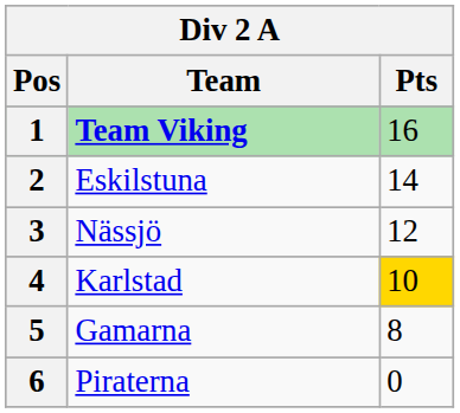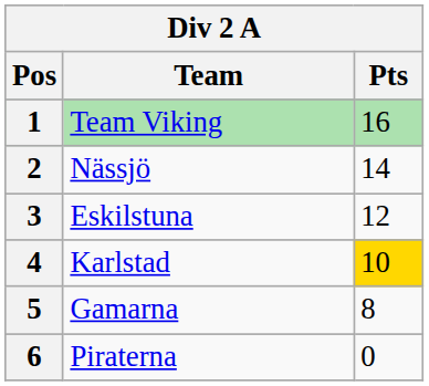 <table class="wikitable">
 <tr>
 <th colspan="3">Div 2 A</th>
 </tr>
 <tr>
 <th width=20>Pos</th>
 <th width=150>Team</th>
 <th width=30>Pts</th>
 </tr>
 <tr style="background:#ACE1AF;">
 <th>1</th>
-<td><strong><a href='#'>Team Viking</a></strong></td>
+<td><a href='#'>Team Viking</a></td>
 <td>16</td>
 </tr>
 <tr>
 <th>2</th>
-<td><a href='#'>Eskilstuna</a></td>
+<td><a href='#'>Nässjö</a></td>
 <td>14</td>
 </tr>
 <tr>
 <th>3</th>
-<td><a href='#'>Nässjö</a></td>
+<td><a href='#'>Eskilstuna</a></td>
 <td>12</td>
 </tr>
 <tr>
 <th>4</th>
 <td><a href='#'>Karlstad</a></td>
 <td style="background: gold;">10</td>
 </tr>
 <tr>
 <th>5</th>
 <td><a href='#'>Gamarna</a></td>
 <td>8</td>
 </tr>
 <tr>
 <th>6</th>
 <td><a href='#'>Piraterna</a></td>
 <td>0</td>
 </tr>
 </table>
